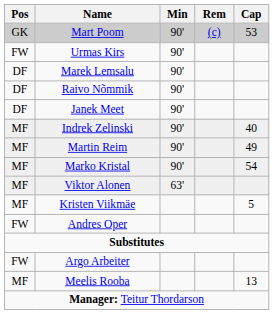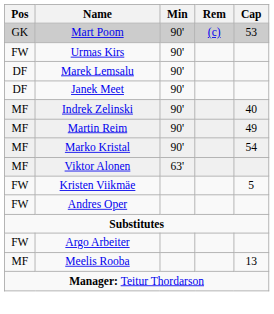 <table class="wikitable collapsible collapsed" align="center" style="font-size:85%; text-align:center;" width="50%">
 <tr>
 <th>Pos</th>
 <th width=140>Name</th>
 <th>Min</th>
 <th>Rem</th>
 <th>Cap</th>
 </tr>
 <tr bgcolor="cccccc">
 <td>GK</td>
 <td><a href='#'>Mart Poom</a></td>
 <td>90'</td>
 <td><a href='#'>(c)</a></td>
 <td>53</td>
 </tr>
 <tr>
 <td>FW</td>
 <td><a href='#'>Urmas Kirs</a></td>
 <td>90'</td>
 <td></td>
 <td></td>
 </tr>
 <tr>
 <td>DF</td>
 <td><a href='#'>Marek Lemsalu</a></td>
-<td>90'</td>
-<td></td>
-<td></td>
-</tr>
-<tr>
-<td>DF</td>
-<td><a href='#'>Raivo Nõmmik</a></td>
 <td>90'</td>
 <td></td>
 <td></td>
 </tr>
 <tr>
 <td>DF</td>
 <td><a href='#'>Janek Meet</a></td>
 <td>90'</td>
 <td></td>
 <td></td>
 </tr>
 <tr bgcolor="#F0F0F0">
 <td>MF</td>
 <td><a href='#'>Indrek Zelinski</a></td>
 <td>90'</td>
 <td></td>
 <td>40</td>
 </tr>
 <tr bgcolor="#F0F0F0">
 <td>MF</td>
 <td><a href='#'>Martin Reim</a></td>
 <td>90'</td>
 <td></td>
 <td>49</td>
 </tr>
 <tr bgcolor="#F0F0F0">
 <td>MF</td>
 <td><a href='#'>Marko Kristal</a></td>
 <td>90'</td>
 <td></td>
 <td>54</td>
 </tr>
 <tr bgcolor="#F0F0F0">
 <td>MF</td>
 <td><a href='#'>Viktor Alonen</a></td>
 <td>63'</td>
 <td></td>
 <td></td>
 </tr>
 <tr>
-<td>MF</td>
+<td>FW</td>
 <td><a href='#'>Kristen Viikmäe</a></td>
 <td></td>
 <td></td>
 <td>5</td>
 </tr>
 <tr>
 <td>FW</td>
 <td><a href='#'>Andres Oper</a></td>
 <td></td>
 <td></td>
 <td></td>
 </tr>
 <tr>
 <td colspan=5 align=center><strong>Substitutes</strong></td>
 </tr>
 <tr>
 <td>FW</td>
 <td><a href='#'>Argo Arbeiter</a></td>
 <td></td>
 <td></td>
 <td></td>
 </tr>
 <tr>
 <td>MF</td>
 <td><a href='#'>Meelis Rooba</a></td>
 <td></td>
 <td></td>
 <td>13</td>
 </tr>
 <tr>
 <td colspan=5 align=center><strong>Manager:</strong>  <a href='#'>Teitur Thordarson</a></td>
 </tr>
 </table>
